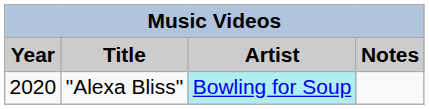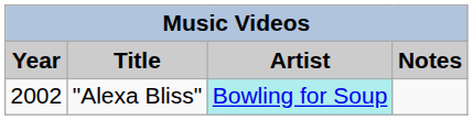 <table class="wikitable">
 <tr>
 <th colspan=4 style="background:#B0C4DE;">Music Videos</th>
 </tr>
 <tr align="center">
 <th style="background: #CCCCCC;">Year</th>
 <th style="background: #CCCCCC;">Title</th>
 <th style="background: #CCCCCC;">Artist</th>
 <th style="background: #CCCCCC;">Notes</th>
 </tr>
 <tr>
-<td>2020</td>
+<td>2002</td>
 <td>"Alexa Bliss"</td>
 <td style="background: paleturquoise;"><a href='#'>Bowling for Soup</a></td>
 <td></td>
 </tr>
 </table>
